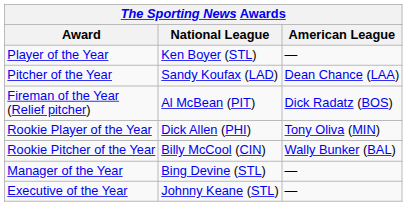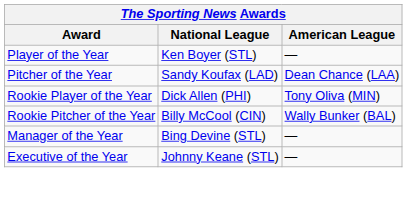 <table class="wikitable">
 <tr>
 <th colspan="3"><em><a href='#'>The Sporting News</a></em> <a href='#'>Awards</a></th>
 </tr>
 <tr>
 <th>Award</th>
 <th>National League</th>
 <th>American League</th>
 </tr>
 <tr>
 <td><a href='#'>Player of the Year</a></td>
 <td><a href='#'>Ken Boyer</a> (<a href='#'>STL</a>)</td>
 <td>—</td>
 </tr>
 <tr>
 <td><a href='#'>Pitcher of the Year</a></td>
 <td><a href='#'>Sandy Koufax</a> (<a href='#'>LAD</a>)</td>
 <td><a href='#'>Dean Chance</a> (<a href='#'>LAA</a>)</td>
-</tr>
-<tr>
-<td><a href='#'>Fireman of the Year</a><br>(<a href='#'>Relief pitcher</a>)</td>
-<td><a href='#'>Al McBean</a> (<a href='#'>PIT</a>)</td>
-<td><a href='#'>Dick Radatz</a> (<a href='#'>BOS</a>)</td>
 </tr>
 <tr>
 <td><a href='#'>Rookie Player of the Year</a></td>
 <td><a href='#'>Dick Allen</a> (<a href='#'>PHI</a>)</td>
 <td><a href='#'>Tony Oliva</a> (<a href='#'>MIN</a>)</td>
 </tr>
 <tr>
 <td><a href='#'>Rookie Pitcher of the Year</a></td>
 <td><a href='#'>Billy McCool</a> (<a href='#'>CIN</a>)</td>
 <td><a href='#'>Wally Bunker</a> (<a href='#'>BAL</a>)</td>
 </tr>
 <tr>
 <td><a href='#'>Manager of the Year</a></td>
 <td><a href='#'>Bing Devine</a> (<a href='#'>STL</a>)</td>
 <td>—</td>
 </tr>
 <tr>
 <td><a href='#'>Executive of the Year</a></td>
 <td><a href='#'>Johnny Keane</a> (<a href='#'>STL</a>)</td>
 <td>—</td>
 </tr>
 </table>
